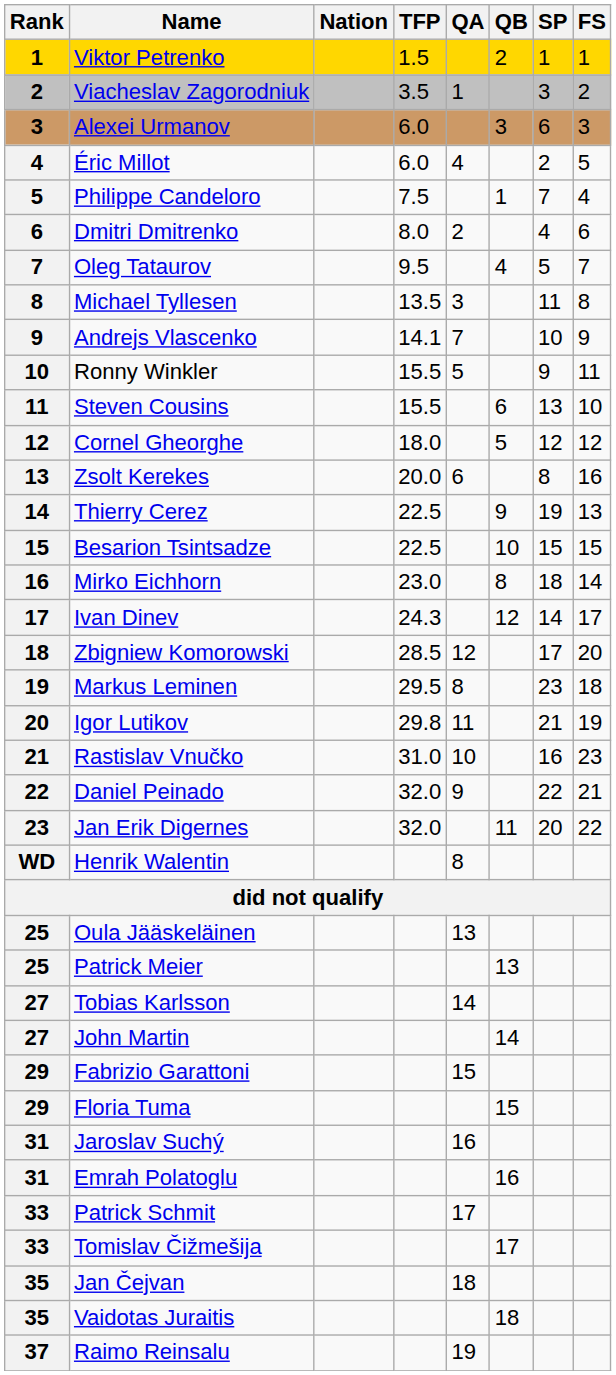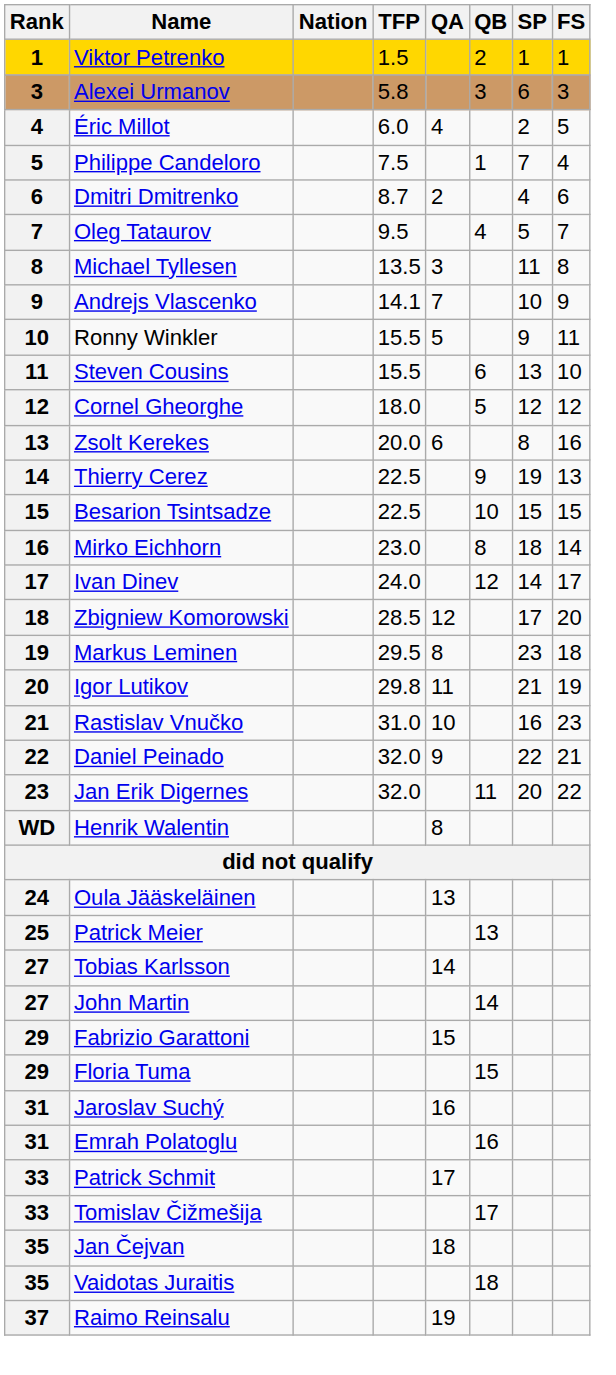 <table class="wikitable">
 <tr>
 <th>Rank</th>
 <th>Name</th>
 <th>Nation</th>
 <th>TFP</th>
 <th>QA</th>
 <th>QB</th>
 <th>SP</th>
 <th>FS</th>
 </tr>
 <tr bgcolor="gold">
 <td align="center"><strong>1</strong></td>
 <td><a href='#'>Viktor Petrenko</a></td>
 <td></td>
 <td>1.5</td>
 <td></td>
 <td>2</td>
 <td>1</td>
 <td>1</td>
 </tr>
-<tr bgcolor="silver">
-<td align="center"><strong>2</strong></td>
-<td><a href='#'>Viacheslav Zagorodniuk</a></td>
-<td></td>
-<td>3.5</td>
-<td>1</td>
-<td></td>
-<td>3</td>
-<td>2</td>
-</tr>
 <tr bgcolor="cc9966">
 <td align="center"><strong>3</strong></td>
 <td><a href='#'>Alexei Urmanov</a></td>
 <td></td>
-<td>6.0</td>
+<td>5.8</td>
 <td></td>
 <td>3</td>
 <td>6</td>
 <td>3</td>
 </tr>
 <tr>
 <th>4</th>
 <td><a href='#'>Éric Millot</a></td>
 <td></td>
 <td>6.0</td>
 <td>4</td>
 <td></td>
 <td>2</td>
 <td>5</td>
 </tr>
 <tr>
 <th>5</th>
 <td><a href='#'>Philippe Candeloro</a></td>
 <td></td>
 <td>7.5</td>
 <td></td>
 <td>1</td>
 <td>7</td>
 <td>4</td>
 </tr>
 <tr>
 <th>6</th>
 <td><a href='#'>Dmitri Dmitrenko</a></td>
 <td></td>
-<td>8.0</td>
+<td>8.7</td>
 <td>2</td>
 <td></td>
 <td>4</td>
 <td>6</td>
 </tr>
 <tr>
 <th>7</th>
 <td><a href='#'>Oleg Tataurov</a></td>
 <td></td>
 <td>9.5</td>
 <td></td>
 <td>4</td>
 <td>5</td>
 <td>7</td>
 </tr>
 <tr>
 <th>8</th>
 <td><a href='#'>Michael Tyllesen</a></td>
 <td></td>
 <td>13.5</td>
 <td>3</td>
 <td></td>
 <td>11</td>
 <td>8</td>
 </tr>
 <tr>
 <th>9</th>
 <td><a href='#'>Andrejs Vlascenko</a></td>
 <td></td>
 <td>14.1</td>
 <td>7</td>
 <td></td>
 <td>10</td>
 <td>9</td>
 </tr>
 <tr>
 <th>10</th>
 <td>Ronny Winkler</td>
 <td></td>
 <td>15.5</td>
 <td>5</td>
 <td></td>
 <td>9</td>
 <td>11</td>
 </tr>
 <tr>
 <th>11</th>
 <td><a href='#'>Steven Cousins</a></td>
 <td></td>
 <td>15.5</td>
 <td></td>
 <td>6</td>
 <td>13</td>
 <td>10</td>
 </tr>
 <tr>
 <th>12</th>
 <td><a href='#'>Cornel Gheorghe</a></td>
 <td></td>
 <td>18.0</td>
 <td></td>
 <td>5</td>
 <td>12</td>
 <td>12</td>
 </tr>
 <tr>
 <th>13</th>
 <td><a href='#'>Zsolt Kerekes</a></td>
 <td></td>
 <td>20.0</td>
 <td>6</td>
 <td></td>
 <td>8</td>
 <td>16</td>
 </tr>
 <tr>
 <th>14</th>
 <td><a href='#'>Thierry Cerez</a></td>
 <td></td>
 <td>22.5</td>
 <td></td>
 <td>9</td>
 <td>19</td>
 <td>13</td>
 </tr>
 <tr>
 <th>15</th>
 <td><a href='#'>Besarion Tsintsadze</a></td>
 <td></td>
 <td>22.5</td>
 <td></td>
 <td>10</td>
 <td>15</td>
 <td>15</td>
 </tr>
 <tr>
 <th>16</th>
 <td><a href='#'>Mirko Eichhorn</a></td>
 <td></td>
 <td>23.0</td>
 <td></td>
 <td>8</td>
 <td>18</td>
 <td>14</td>
 </tr>
 <tr>
 <th>17</th>
 <td><a href='#'>Ivan Dinev</a></td>
 <td></td>
-<td>24.3</td>
+<td>24.0</td>
 <td></td>
 <td>12</td>
 <td>14</td>
 <td>17</td>
 </tr>
 <tr>
 <th>18</th>
 <td><a href='#'>Zbigniew Komorowski</a></td>
 <td></td>
 <td>28.5</td>
 <td>12</td>
 <td></td>
 <td>17</td>
 <td>20</td>
 </tr>
 <tr>
 <th>19</th>
 <td><a href='#'>Markus Leminen</a></td>
 <td></td>
 <td>29.5</td>
 <td>8</td>
 <td></td>
 <td>23</td>
 <td>18</td>
 </tr>
 <tr>
 <th>20</th>
 <td><a href='#'>Igor Lutikov</a></td>
 <td></td>
 <td>29.8</td>
 <td>11</td>
 <td></td>
 <td>21</td>
 <td>19</td>
 </tr>
 <tr>
 <th>21</th>
 <td><a href='#'>Rastislav Vnučko</a></td>
 <td></td>
 <td>31.0</td>
 <td>10</td>
 <td></td>
 <td>16</td>
 <td>23</td>
 </tr>
 <tr>
 <th>22</th>
 <td><a href='#'>Daniel Peinado</a></td>
 <td></td>
 <td>32.0</td>
 <td>9</td>
 <td></td>
 <td>22</td>
 <td>21</td>
 </tr>
 <tr>
 <th>23</th>
 <td><a href='#'>Jan Erik Digernes</a></td>
 <td></td>
 <td>32.0</td>
 <td></td>
 <td>11</td>
 <td>20</td>
 <td>22</td>
 </tr>
 <tr>
 <th>WD</th>
 <td><a href='#'>Henrik Walentin</a></td>
 <td></td>
 <td></td>
 <td>8</td>
 <td></td>
 <td></td>
 <td></td>
 </tr>
 <tr>
 <th colspan=8>did not qualify</th>
 </tr>
 <tr>
-<th>25</th>
+<th>24</th>
 <td><a href='#'>Oula Jääskeläinen</a></td>
 <td></td>
 <td></td>
 <td>13</td>
 <td></td>
 <td></td>
 <td></td>
 </tr>
 <tr>
 <th>25</th>
 <td><a href='#'>Patrick Meier</a></td>
 <td></td>
 <td></td>
 <td></td>
 <td>13</td>
 <td></td>
 <td></td>
 </tr>
 <tr>
 <th>27</th>
 <td><a href='#'>Tobias Karlsson</a></td>
 <td></td>
 <td></td>
 <td>14</td>
 <td></td>
 <td></td>
 <td></td>
 </tr>
 <tr>
 <th>27</th>
 <td><a href='#'>John Martin</a></td>
 <td></td>
 <td></td>
 <td></td>
 <td>14</td>
 <td></td>
 <td></td>
 </tr>
 <tr>
 <th>29</th>
 <td><a href='#'>Fabrizio Garattoni</a></td>
 <td></td>
 <td></td>
 <td>15</td>
 <td></td>
 <td></td>
 <td></td>
 </tr>
 <tr>
 <th>29</th>
 <td><a href='#'>Floria Tuma</a></td>
 <td></td>
 <td></td>
 <td></td>
 <td>15</td>
 <td></td>
 <td></td>
 </tr>
 <tr>
 <th>31</th>
 <td><a href='#'>Jaroslav Suchý</a></td>
 <td></td>
 <td></td>
 <td>16</td>
 <td></td>
 <td></td>
 <td></td>
 </tr>
 <tr>
 <th>31</th>
 <td><a href='#'>Emrah Polatoglu</a></td>
 <td></td>
 <td></td>
 <td></td>
 <td>16</td>
 <td></td>
 <td></td>
 </tr>
 <tr>
 <th>33</th>
 <td><a href='#'>Patrick Schmit</a></td>
 <td></td>
 <td></td>
 <td>17</td>
 <td></td>
 <td></td>
 <td></td>
 </tr>
 <tr>
 <th>33</th>
 <td><a href='#'>Tomislav Čižmešija</a></td>
 <td></td>
 <td></td>
 <td></td>
 <td>17</td>
 <td></td>
 <td></td>
 </tr>
 <tr>
 <th>35</th>
 <td><a href='#'>Jan Čejvan</a></td>
 <td></td>
 <td></td>
 <td>18</td>
 <td></td>
 <td></td>
 <td></td>
 </tr>
 <tr>
 <th>35</th>
 <td><a href='#'>Vaidotas Juraitis</a></td>
 <td></td>
 <td></td>
 <td></td>
 <td>18</td>
 <td></td>
 <td></td>
 </tr>
 <tr>
 <th>37</th>
 <td><a href='#'>Raimo Reinsalu</a></td>
 <td></td>
 <td></td>
 <td>19</td>
 <td></td>
 <td></td>
 <td></td>
 </tr>
 </table>
